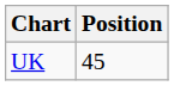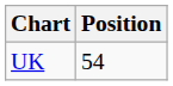 <table class="wikitable">
 <tr>
 <th>Chart</th>
 <th>Position</th>
 </tr>
 <tr>
 <td><a href='#'>UK</a></td>
-<td>45</td>
+<td>54</td>
 </tr>
 </table>
